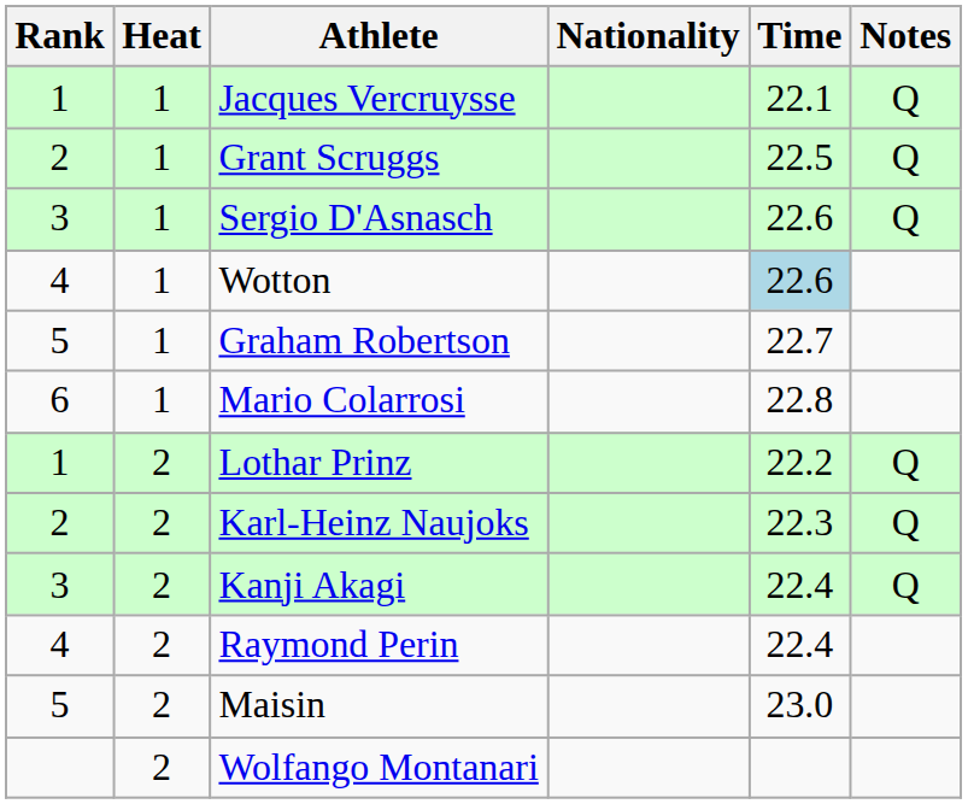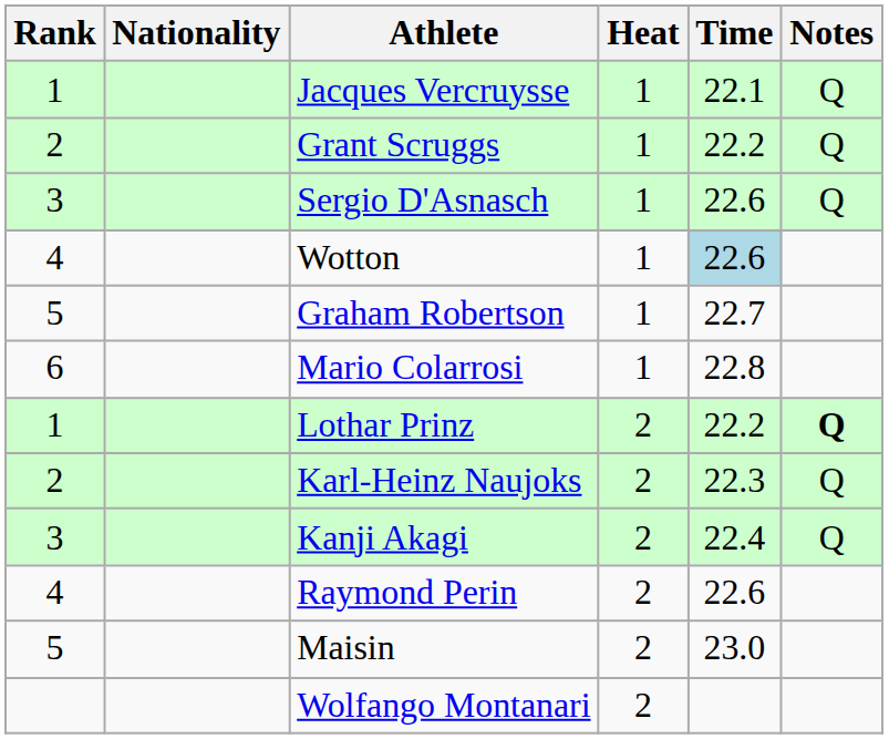 <table class="wikitable sortable" style="text-align:center">
 <tr>
 <th>Rank</th>
+<th>Nationality</th>
+<th>Athlete</th>
 <th>Heat</th>
-<th>Athlete</th>
-<th>Nationality</th>
 <th>Time</th>
 <th>Notes</th>
 </tr>
 <tr bgcolor=ccffcc>
 <td>1</td>
+<td align=left></td>
+<td align=left><a href='#'>Jacques Vercruysse</a></td>
 <td>1</td>
-<td align=left><a href='#'>Jacques Vercruysse</a></td>
-<td align=left></td>
 <td>22.1</td>
 <td>Q</td>
 </tr>
 <tr bgcolor=ccffcc>
 <td>2</td>
+<td align=left></td>
+<td align=left><a href='#'>Grant Scruggs</a></td>
 <td>1</td>
-<td align=left><a href='#'>Grant Scruggs</a></td>
-<td align=left></td>
-<td>22.5</td>
+<td>22.2</td>
 <td>Q</td>
 </tr>
 <tr bgcolor=ccffcc>
 <td>3</td>
+<td align=left></td>
+<td align=left><a href='#'>Sergio D'Asnasch</a></td>
 <td>1</td>
-<td align=left><a href='#'>Sergio D'Asnasch</a></td>
-<td align=left></td>
 <td>22.6</td>
 <td>Q</td>
 </tr>
 <tr>
 <td>4</td>
+<td align=left></td>
+<td align=left>Wotton</td>
 <td>1</td>
-<td align=left>Wotton</td>
-<td align=left></td>
 <td style="background: lightblue;">22.6</td>
 <td></td>
 </tr>
 <tr>
 <td>5</td>
+<td align=left></td>
+<td align=left><a href='#'>Graham Robertson</a></td>
 <td>1</td>
-<td align=left><a href='#'>Graham Robertson</a></td>
-<td align=left></td>
 <td>22.7</td>
 <td></td>
 </tr>
 <tr>
 <td>6</td>
+<td align=left></td>
+<td align=left><a href='#'>Mario Colarrosi</a></td>
 <td>1</td>
-<td align=left><a href='#'>Mario Colarrosi</a></td>
-<td align=left></td>
 <td>22.8</td>
 <td></td>
 </tr>
 <tr bgcolor=ccffcc>
 <td>1</td>
+<td align=left></td>
+<td align=left><a href='#'>Lothar Prinz</a></td>
 <td>2</td>
-<td align=left><a href='#'>Lothar Prinz</a></td>
-<td align=left></td>
 <td>22.2</td>
-<td>Q</td>
+<td><strong>Q</strong></td>
 </tr>
 <tr bgcolor=ccffcc>
 <td>2</td>
+<td align=left></td>
+<td align=left><a href='#'>Karl-Heinz Naujoks</a></td>
 <td>2</td>
-<td align=left><a href='#'>Karl-Heinz Naujoks</a></td>
-<td align=left></td>
 <td>22.3</td>
 <td>Q</td>
 </tr>
 <tr bgcolor=ccffcc>
 <td>3</td>
+<td align=left></td>
+<td align=left><a href='#'>Kanji Akagi</a></td>
 <td>2</td>
-<td align=left><a href='#'>Kanji Akagi</a></td>
-<td align=left></td>
 <td>22.4</td>
 <td>Q</td>
 </tr>
 <tr>
 <td>4</td>
+<td align=left></td>
+<td align=left><a href='#'>Raymond Perin</a></td>
 <td>2</td>
-<td align=left><a href='#'>Raymond Perin</a></td>
-<td align=left></td>
-<td>22.4</td>
+<td>22.6</td>
 <td></td>
 </tr>
 <tr>
 <td>5</td>
+<td align=left></td>
+<td align=left>Maisin</td>
 <td>2</td>
-<td align=left>Maisin</td>
-<td align=left></td>
 <td>23.0</td>
 <td></td>
 </tr>
 <tr>
 <td></td>
+<td align=left></td>
+<td align=left><a href='#'>Wolfango Montanari</a></td>
 <td>2</td>
-<td align=left><a href='#'>Wolfango Montanari</a></td>
-<td align=left></td>
 <td></td>
 <td></td>
 </tr>
 </table>
